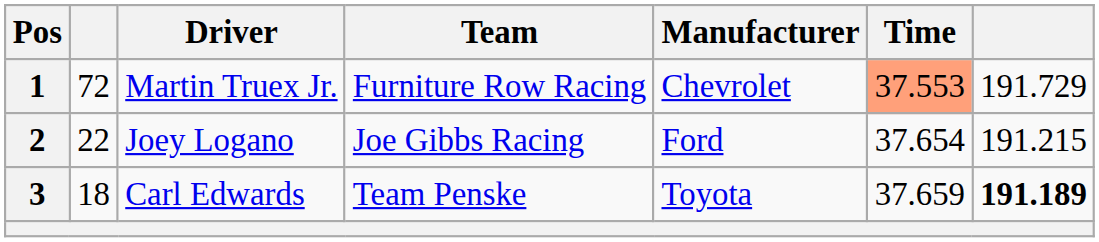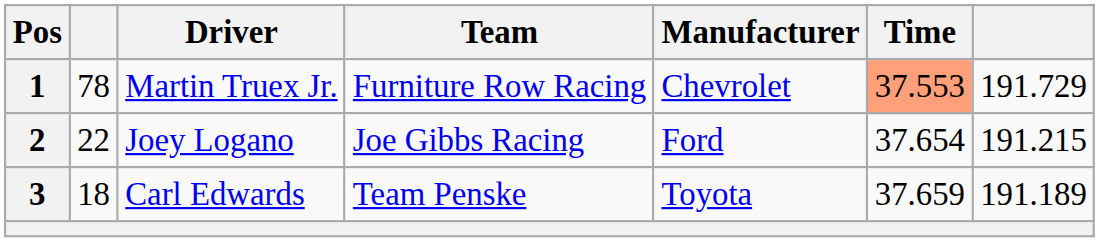 <table class="wikitable" style="font-size:95%">
 <tr>
 <th>Pos</th>
 <th></th>
 <th>Driver</th>
 <th>Team</th>
 <th>Manufacturer</th>
 <th>Time</th>
 <th></th>
 </tr>
 <tr>
 <th>1</th>
-<td>72</td>
+<td>78</td>
 <td><a href='#'>Martin Truex Jr.</a></td>
 <td><a href='#'>Furniture Row Racing</a></td>
 <td><a href='#'>Chevrolet</a></td>
 <td style="background: lightsalmon;">37.553</td>
 <td>191.729</td>
 </tr>
 <tr>
 <th>2</th>
 <td>22</td>
 <td><a href='#'>Joey Logano</a></td>
 <td><a href='#'>Joe Gibbs Racing</a></td>
 <td><a href='#'>Ford</a></td>
 <td>37.654</td>
 <td>191.215</td>
 </tr>
 <tr>
 <th>3</th>
 <td>18</td>
 <td><a href='#'>Carl Edwards</a></td>
 <td><a href='#'>Team Penske</a></td>
 <td><a href='#'>Toyota</a></td>
 <td>37.659</td>
-<td><strong>191.189</strong></td>
+<td>191.189</td>
 </tr>
 <tr>
 <th colspan="7"></th>
 </tr>
 </table>
